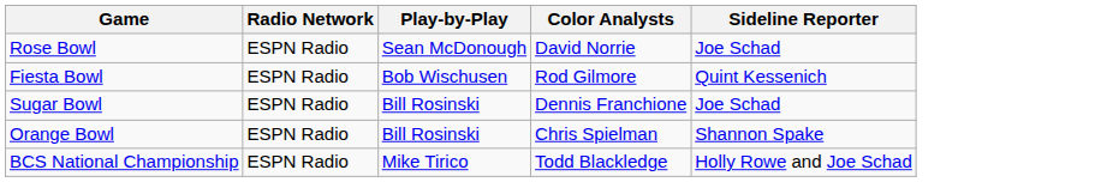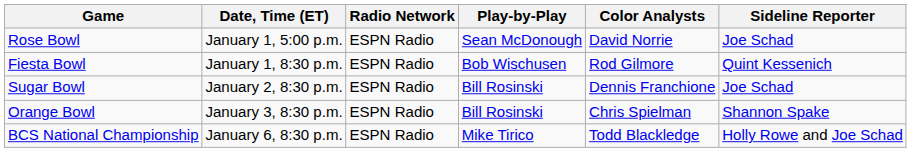 <table class="wikitable">
 <tr>
 <th>Game</th>
+<th>Date, Time (ET)</th>
 <th>Radio Network</th>
 <th>Play-by-Play</th>
 <th>Color Analysts</th>
 <th>Sideline Reporter</th>
 </tr>
 <tr>
 <td><a href='#'>Rose Bowl</a></td>
+<td>January 1, 5:00 p.m.</td>
 <td>ESPN Radio</td>
 <td><a href='#'>Sean McDonough</a></td>
 <td><a href='#'>David Norrie</a></td>
 <td><a href='#'>Joe Schad</a></td>
 </tr>
 <tr>
 <td><a href='#'>Fiesta Bowl</a></td>
+<td>January 1, 8:30 p.m.</td>
 <td>ESPN Radio</td>
 <td><a href='#'>Bob Wischusen</a></td>
 <td><a href='#'>Rod Gilmore</a></td>
 <td><a href='#'>Quint Kessenich</a></td>
 </tr>
 <tr>
 <td><a href='#'>Sugar Bowl</a></td>
+<td>January 2, 8:30 p.m.</td>
 <td>ESPN Radio</td>
 <td><a href='#'>Bill Rosinski</a></td>
 <td><a href='#'>Dennis Franchione</a></td>
 <td><a href='#'>Joe Schad</a></td>
 </tr>
 <tr>
 <td><a href='#'>Orange Bowl</a></td>
+<td>January 3, 8:30 p.m.</td>
 <td>ESPN Radio</td>
 <td><a href='#'>Bill Rosinski</a></td>
 <td><a href='#'>Chris Spielman</a></td>
 <td><a href='#'>Shannon Spake</a></td>
 </tr>
 <tr>
 <td><a href='#'>BCS National Championship</a></td>
+<td>January 6, 8:30 p.m.</td>
 <td>ESPN Radio</td>
 <td><a href='#'>Mike Tirico</a></td>
 <td><a href='#'>Todd Blackledge</a></td>
 <td><a href='#'>Holly Rowe</a> and <a href='#'>Joe Schad</a></td>
 </tr>
 </table>
